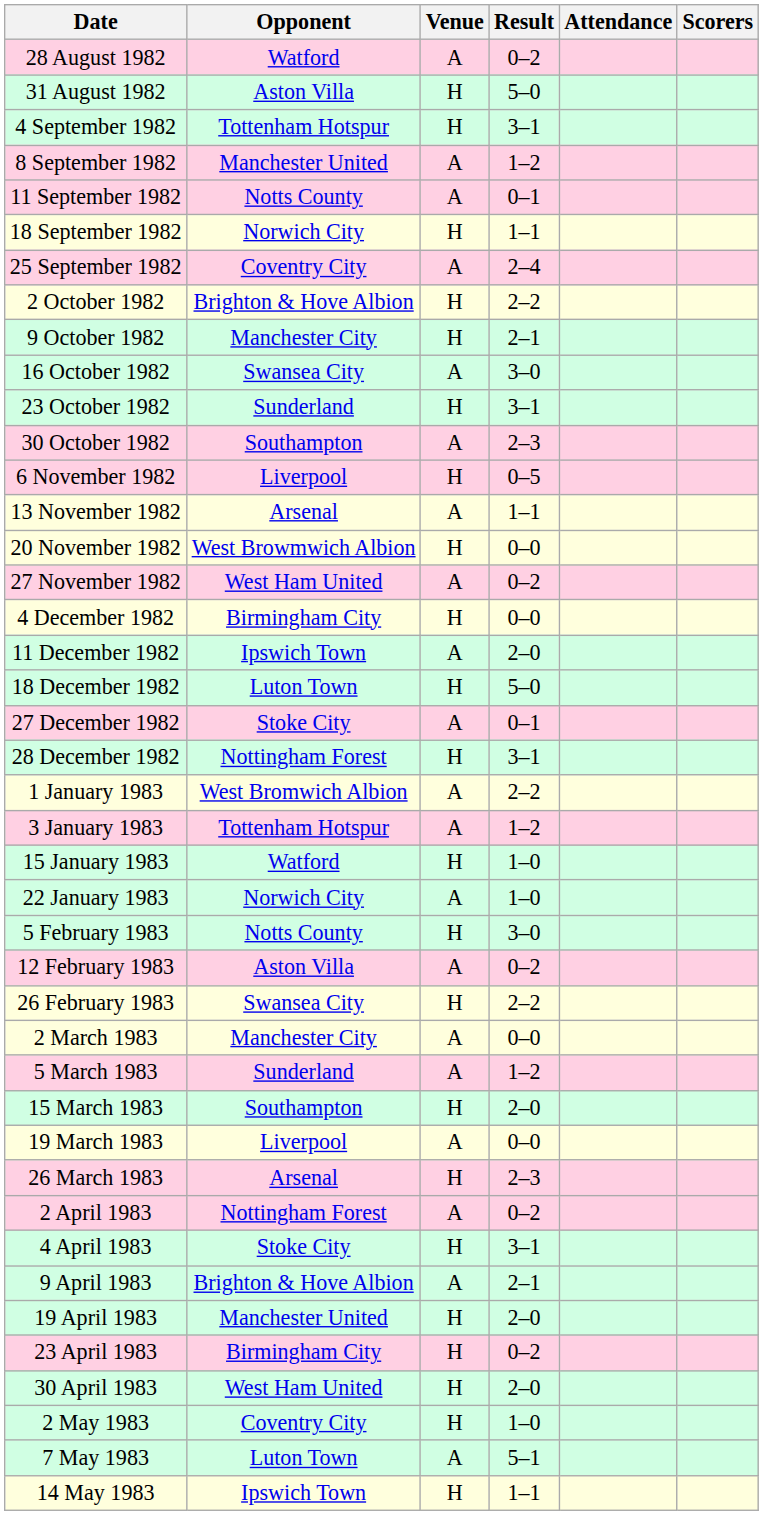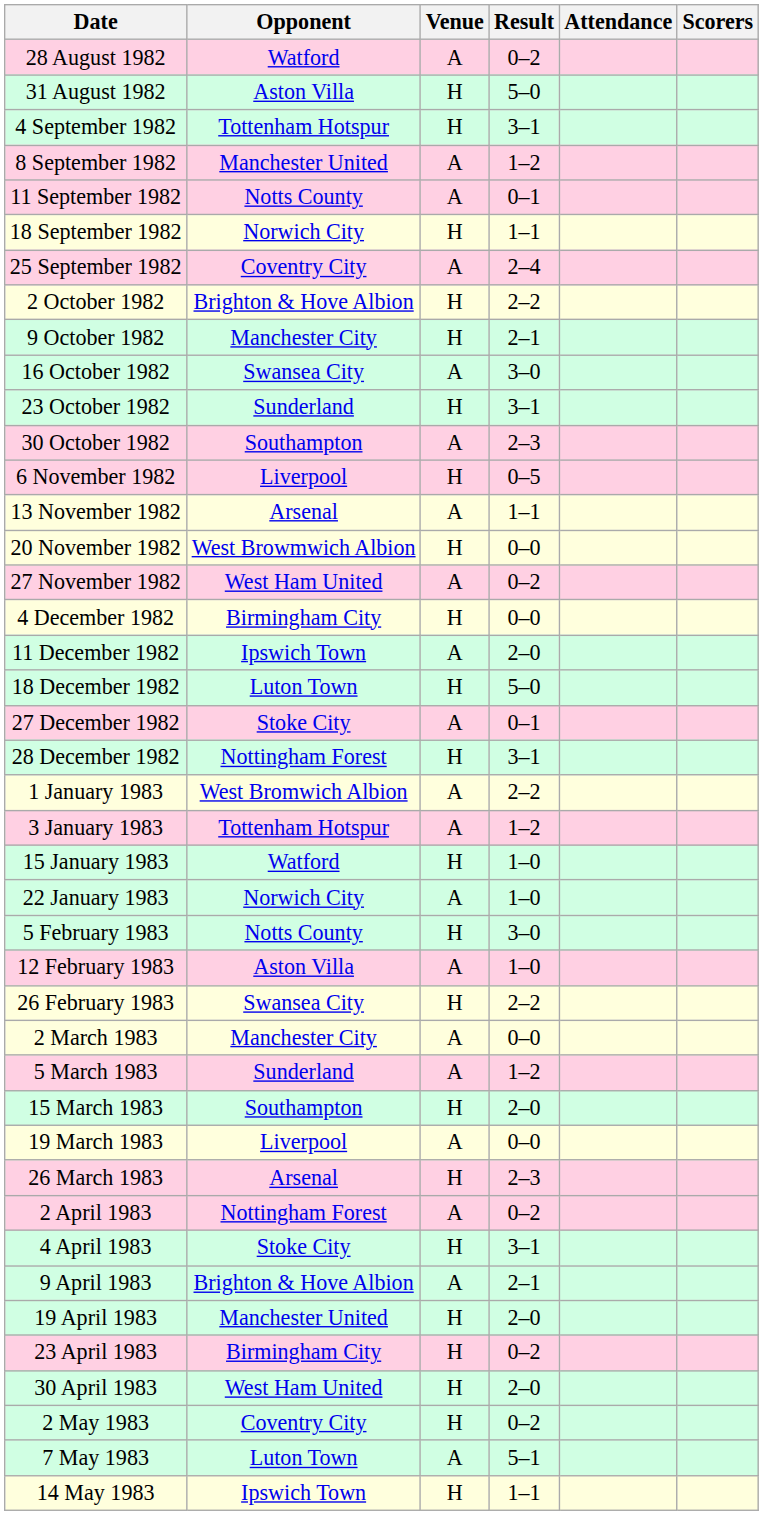 <table class="wikitable sortable" style="text-align:center">
 <tr>
 <th>Date</th>
 <th>Opponent</th>
 <th>Venue</th>
 <th>Result</th>
 <th>Attendance</th>
 <th>Scorers</th>
 </tr>
 <tr style="background-color: #ffd0e3;">
 <td>28 August 1982</td>
 <td><a href='#'>Watford</a></td>
 <td>A</td>
 <td>0–2</td>
 <td></td>
 <td></td>
 </tr>
 <tr style="background-color: #d0ffe3;">
 <td>31 August 1982</td>
 <td><a href='#'>Aston Villa</a></td>
 <td>H</td>
 <td>5–0</td>
 <td></td>
 <td></td>
 </tr>
 <tr style="background-color: #d0ffe3;">
 <td>4 September 1982</td>
 <td><a href='#'>Tottenham Hotspur</a></td>
 <td>H</td>
 <td>3–1</td>
 <td></td>
 <td></td>
 </tr>
 <tr style="background-color: #ffd0e3;">
 <td>8 September 1982</td>
 <td><a href='#'>Manchester United</a></td>
 <td>A</td>
 <td>1–2</td>
 <td></td>
 <td></td>
 </tr>
 <tr style="background-color: #ffd0e3;">
 <td>11 September 1982</td>
 <td><a href='#'>Notts County</a></td>
 <td>A</td>
 <td>0–1</td>
 <td></td>
 <td></td>
 </tr>
 <tr style="background-color: #ffffdd;">
 <td>18 September 1982</td>
 <td><a href='#'>Norwich City</a></td>
 <td>H</td>
 <td>1–1</td>
 <td></td>
 <td></td>
 </tr>
 <tr style="background-color: #ffd0e3;">
 <td>25 September 1982</td>
 <td><a href='#'>Coventry City</a></td>
 <td>A</td>
 <td>2–4</td>
 <td></td>
 <td></td>
 </tr>
 <tr style="background-color: #ffffdd;">
 <td>2 October 1982</td>
 <td><a href='#'>Brighton & Hove Albion</a></td>
 <td>H</td>
 <td>2–2</td>
 <td></td>
 <td></td>
 </tr>
 <tr style="background-color: #d0ffe3;">
 <td>9 October 1982</td>
 <td><a href='#'>Manchester City</a></td>
 <td>H</td>
 <td>2–1</td>
 <td></td>
 <td></td>
 </tr>
 <tr style="background-color: #d0ffe3;">
 <td>16 October 1982</td>
 <td><a href='#'>Swansea City</a></td>
 <td>A</td>
 <td>3–0</td>
 <td></td>
 <td></td>
 </tr>
 <tr style="background-color: #d0ffe3;">
 <td>23 October 1982</td>
 <td><a href='#'>Sunderland</a></td>
 <td>H</td>
 <td>3–1</td>
 <td></td>
 <td></td>
 </tr>
 <tr style="background-color: #ffd0e3;">
 <td>30 October 1982</td>
 <td><a href='#'>Southampton</a></td>
 <td>A</td>
 <td>2–3</td>
 <td></td>
 <td></td>
 </tr>
 <tr style="background-color: #ffd0e3;">
 <td>6 November 1982</td>
 <td><a href='#'>Liverpool</a></td>
 <td>H</td>
 <td>0–5</td>
 <td></td>
 <td></td>
 </tr>
 <tr style="background-color: #ffffdd;">
 <td>13 November 1982</td>
 <td><a href='#'>Arsenal</a></td>
 <td>A</td>
 <td>1–1</td>
 <td></td>
 <td></td>
 </tr>
 <tr style="background-color: #ffffdd;">
 <td>20 November 1982</td>
 <td><a href='#'>West Browmwich Albion</a></td>
 <td>H</td>
 <td>0–0</td>
 <td></td>
 <td></td>
 </tr>
 <tr style="background-color: #ffd0e3;">
 <td>27 November 1982</td>
 <td><a href='#'>West Ham United</a></td>
 <td>A</td>
 <td>0–2</td>
 <td></td>
 <td></td>
 </tr>
 <tr style="background-color: #ffffdd;">
 <td>4 December 1982</td>
 <td><a href='#'>Birmingham City</a></td>
 <td>H</td>
 <td>0–0</td>
 <td></td>
 <td></td>
 </tr>
 <tr style="background-color: #d0ffe3;">
 <td>11 December 1982</td>
 <td><a href='#'>Ipswich Town</a></td>
 <td>A</td>
 <td>2–0</td>
 <td></td>
 <td></td>
 </tr>
 <tr style="background-color: #d0ffe3;">
 <td>18 December 1982</td>
 <td><a href='#'>Luton Town</a></td>
 <td>H</td>
 <td>5–0</td>
 <td></td>
 <td></td>
 </tr>
 <tr style="background-color: #ffd0e3;">
 <td>27 December 1982</td>
 <td><a href='#'>Stoke City</a></td>
 <td>A</td>
 <td>0–1</td>
 <td></td>
 <td></td>
 </tr>
 <tr style="background-color: #d0ffe3;">
 <td>28 December 1982</td>
 <td><a href='#'>Nottingham Forest</a></td>
 <td>H</td>
 <td>3–1</td>
 <td></td>
 <td></td>
 </tr>
 <tr style="background-color: #ffffdd;">
 <td>1 January 1983</td>
 <td><a href='#'>West Bromwich Albion</a></td>
 <td>A</td>
 <td>2–2</td>
 <td></td>
 <td></td>
 </tr>
 <tr style="background-color: #ffd0e3;">
 <td>3 January 1983</td>
 <td><a href='#'>Tottenham Hotspur</a></td>
 <td>A</td>
 <td>1–2</td>
 <td></td>
 <td></td>
 </tr>
 <tr style="background-color: #d0ffe3;">
 <td>15 January 1983</td>
 <td><a href='#'>Watford</a></td>
 <td>H</td>
 <td>1–0</td>
 <td></td>
 <td></td>
 </tr>
 <tr style="background-color: #d0ffe3;">
 <td>22 January 1983</td>
 <td><a href='#'>Norwich City</a></td>
 <td>A</td>
 <td>1–0</td>
 <td></td>
 <td></td>
 </tr>
 <tr style="background-color: #d0ffe3;">
 <td>5 February 1983</td>
 <td><a href='#'>Notts County</a></td>
 <td>H</td>
 <td>3–0</td>
 <td></td>
 <td></td>
 </tr>
 <tr style="background-color: #ffd0e3;">
 <td>12 February 1983</td>
 <td><a href='#'>Aston Villa</a></td>
 <td>A</td>
-<td>0–2</td>
+<td>1–0</td>
 <td></td>
 <td></td>
 </tr>
 <tr style="background-color: #ffffdd;">
 <td>26 February 1983</td>
 <td><a href='#'>Swansea City</a></td>
 <td>H</td>
 <td>2–2</td>
 <td></td>
 <td></td>
 </tr>
 <tr style="background-color: #ffffdd;">
 <td>2 March 1983</td>
 <td><a href='#'>Manchester City</a></td>
 <td>A</td>
 <td>0–0</td>
 <td></td>
 <td></td>
 </tr>
 <tr style="background-color: #ffd0e3;">
 <td>5 March 1983</td>
 <td><a href='#'>Sunderland</a></td>
 <td>A</td>
 <td>1–2</td>
 <td></td>
 <td></td>
 </tr>
 <tr style="background-color: #d0ffe3;">
 <td>15 March 1983</td>
 <td><a href='#'>Southampton</a></td>
 <td>H</td>
 <td>2–0</td>
 <td></td>
 <td></td>
 </tr>
 <tr style="background-color: #ffffdd;">
 <td>19 March 1983</td>
 <td><a href='#'>Liverpool</a></td>
 <td>A</td>
 <td>0–0</td>
 <td></td>
 <td></td>
 </tr>
 <tr style="background-color: #ffd0e3;">
 <td>26 March 1983</td>
 <td><a href='#'>Arsenal</a></td>
 <td>H</td>
 <td>2–3</td>
 <td></td>
 <td></td>
 </tr>
 <tr style="background-color: #ffd0e3;">
 <td>2 April 1983</td>
 <td><a href='#'>Nottingham Forest</a></td>
 <td>A</td>
 <td>0–2</td>
 <td></td>
 <td></td>
 </tr>
 <tr style="background-color: #d0ffe3;">
 <td>4 April 1983</td>
 <td><a href='#'>Stoke City</a></td>
 <td>H</td>
 <td>3–1</td>
 <td></td>
 <td></td>
 </tr>
 <tr style="background-color: #d0ffe3;">
 <td>9 April 1983</td>
 <td><a href='#'>Brighton & Hove Albion</a></td>
 <td>A</td>
 <td>2–1</td>
 <td></td>
 <td></td>
 </tr>
 <tr style="background-color: #d0ffe3;">
 <td>19 April 1983</td>
 <td><a href='#'>Manchester United</a></td>
 <td>H</td>
 <td>2–0</td>
 <td></td>
 <td></td>
 </tr>
 <tr style="background-color: #ffd0e3;">
 <td>23 April 1983</td>
 <td><a href='#'>Birmingham City</a></td>
 <td>H</td>
 <td>0–2</td>
 <td></td>
 <td></td>
 </tr>
 <tr style="background-color: #d0ffe3;">
 <td>30 April 1983</td>
 <td><a href='#'>West Ham United</a></td>
 <td>H</td>
 <td>2–0</td>
 <td></td>
 <td></td>
 </tr>
 <tr style="background-color: #d0ffe3;">
 <td>2 May 1983</td>
 <td><a href='#'>Coventry City</a></td>
 <td>H</td>
-<td>1–0</td>
+<td>0–2</td>
 <td></td>
 <td></td>
 </tr>
 <tr style="background-color: #d0ffe3;">
 <td>7 May 1983</td>
 <td><a href='#'>Luton Town</a></td>
 <td>A</td>
 <td>5–1</td>
 <td></td>
 <td></td>
 </tr>
 <tr style="background-color: #ffffdd;">
 <td>14 May 1983</td>
 <td><a href='#'>Ipswich Town</a></td>
 <td>H</td>
 <td>1–1</td>
 <td></td>
 <td></td>
 </tr>
 </table>
